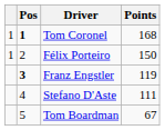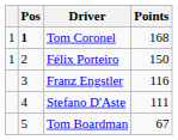 <table class="wikitable" style="font-size: 95%;">
 <tr>
 <th></th>
 <th>Pos</th>
 <th>Driver</th>
 <th>Points</th>
 </tr>
 <tr>
 <td align="left"> 1</td>
 <td><strong>1</strong></td>
 <td> <a href='#'>Tom Coronel</a></td>
 <td align="right">168</td>
 </tr>
 <tr>
 <td align="left"> 1</td>
 <td>2</td>
 <td> <a href='#'>Félix Porteiro</a></td>
 <td align="right">150</td>
 </tr>
 <tr>
 <td align="left"></td>
-<td><strong>3</strong></td>
+<td>3</td>
 <td> <a href='#'>Franz Engstler</a></td>
-<td align="right">119</td>
+<td align="right">116</td>
 </tr>
 <tr>
 <td align="left"></td>
 <td>4</td>
 <td> <a href='#'>Stefano D'Aste</a></td>
 <td align="right">111</td>
 </tr>
 <tr>
 <td align="left"></td>
 <td>5</td>
 <td> <a href='#'>Tom Boardman</a></td>
 <td align="right">67</td>
 </tr>
 </table>
